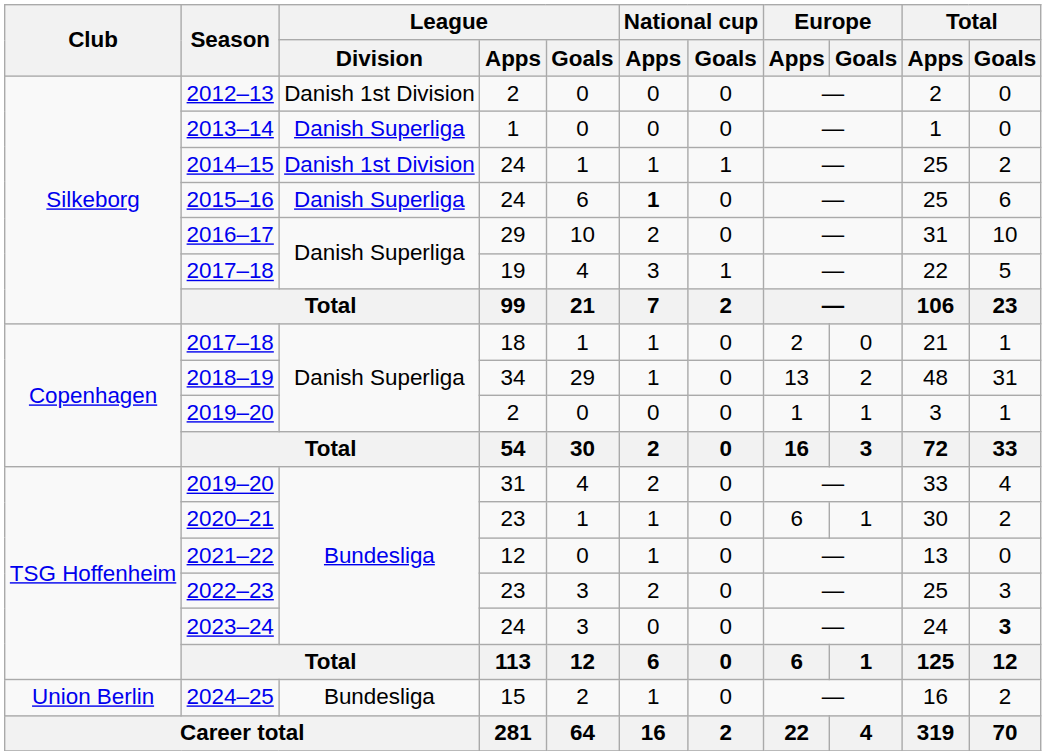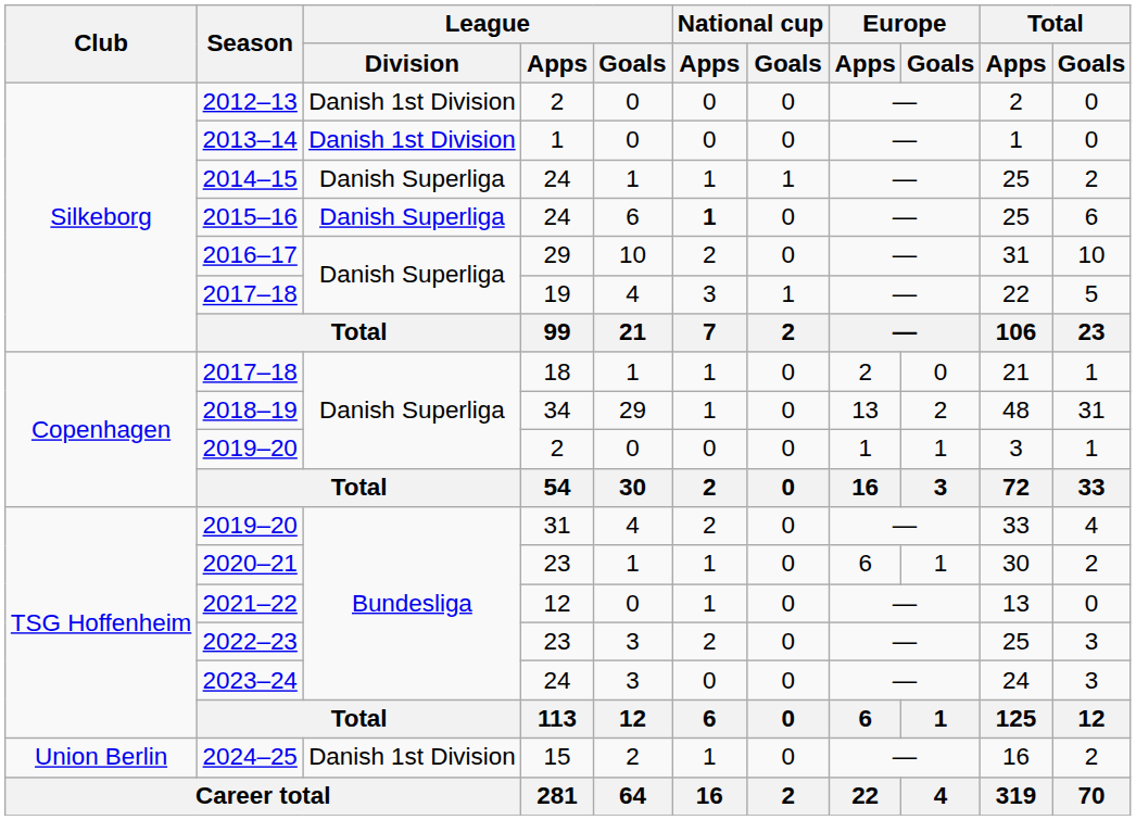 <table class="wikitable" style="text-align:center">
 <tr>
 <th rowspan="2">Club</th>
 <th rowspan="2">Season</th>
 <th colspan="3">League</th>
 <th colspan="2">National cup</th>
 <th colspan="2">Europe</th>
 <th colspan="2">Total</th>
 </tr>
 <tr>
 <th>Division</th>
 <th>Apps</th>
 <th>Goals</th>
 <th>Apps</th>
 <th>Goals</th>
 <th>Apps</th>
 <th>Goals</th>
 <th>Apps</th>
 <th>Goals</th>
 </tr>
 <tr>
 <td rowspan="7"><a href='#'>Silkeborg</a></td>
 <td><a href='#'>2012–13</a></td>
 <td>Danish 1st Division</td>
 <td>2</td>
 <td>0</td>
 <td>0</td>
 <td>0</td>
 <td colspan="2">—</td>
 <td>2</td>
 <td>0</td>
 </tr>
 <tr>
 <td><a href='#'>2013–14</a></td>
-<td><a href='#'>Danish Superliga</a></td>
+<td><a href='#'>Danish 1st Division</a></td>
 <td>1</td>
 <td>0</td>
 <td>0</td>
 <td>0</td>
 <td colspan="2">—</td>
 <td>1</td>
 <td>0</td>
 </tr>
 <tr>
 <td><a href='#'>2014–15</a></td>
-<td><a href='#'>Danish 1st Division</a></td>
+<td>Danish Superliga</td>
 <td>24</td>
 <td>1</td>
 <td>1</td>
 <td>1</td>
 <td colspan="2">—</td>
 <td>25</td>
 <td>2</td>
 </tr>
 <tr>
 <td><a href='#'>2015–16</a></td>
 <td><a href='#'>Danish Superliga</a></td>
 <td>24</td>
 <td>6</td>
 <td><strong>1</strong></td>
 <td>0</td>
 <td colspan="2">—</td>
 <td>25</td>
 <td>6</td>
 </tr>
 <tr>
 <td><a href='#'>2016–17</a></td>
 <td rowspan="2">Danish Superliga</td>
 <td>29</td>
 <td>10</td>
 <td>2</td>
 <td>0</td>
 <td colspan="2">—</td>
 <td>31</td>
 <td>10</td>
 </tr>
 <tr>
 <td><a href='#'>2017–18</a></td>
 <td>19</td>
 <td>4</td>
 <td>3</td>
 <td>1</td>
 <td colspan="2">—</td>
 <td>22</td>
 <td>5</td>
 </tr>
 <tr>
 <th colspan="2">Total</th>
 <th>99</th>
 <th>21</th>
 <th>7</th>
 <th>2</th>
 <th colspan="2">—</th>
 <th>106</th>
 <th>23</th>
 </tr>
 <tr>
 <td rowspan="4"><a href='#'>Copenhagen</a></td>
 <td><a href='#'>2017–18</a></td>
 <td rowspan="3">Danish Superliga</td>
 <td>18</td>
 <td>1</td>
 <td>1</td>
 <td>0</td>
 <td>2</td>
 <td>0</td>
 <td>21</td>
 <td>1</td>
 </tr>
 <tr>
 <td><a href='#'>2018–19</a></td>
 <td>34</td>
 <td>29</td>
 <td>1</td>
 <td>0</td>
 <td>13</td>
 <td>2</td>
 <td>48</td>
 <td>31</td>
 </tr>
 <tr>
 <td><a href='#'>2019–20</a></td>
 <td>2</td>
 <td>0</td>
 <td>0</td>
 <td>0</td>
 <td>1</td>
 <td>1</td>
 <td>3</td>
 <td>1</td>
 </tr>
 <tr>
 <th colspan="2">Total</th>
 <th>54</th>
 <th>30</th>
 <th>2</th>
 <th>0</th>
 <th>16</th>
 <th>3</th>
 <th>72</th>
 <th>33</th>
 </tr>
 <tr>
 <td rowspan="6"><a href='#'>TSG Hoffenheim</a></td>
 <td><a href='#'>2019–20</a></td>
 <td rowspan="5"><a href='#'>Bundesliga</a></td>
 <td>31</td>
 <td>4</td>
 <td>2</td>
 <td>0</td>
 <td colspan="2">—</td>
 <td>33</td>
 <td>4</td>
 </tr>
 <tr>
 <td><a href='#'>2020–21</a></td>
 <td>23</td>
 <td>1</td>
 <td>1</td>
 <td>0</td>
 <td>6</td>
 <td>1</td>
 <td>30</td>
 <td>2</td>
 </tr>
 <tr>
 <td><a href='#'>2021–22</a></td>
 <td>12</td>
 <td>0</td>
 <td>1</td>
 <td>0</td>
 <td colspan="2">—</td>
 <td>13</td>
 <td>0</td>
 </tr>
 <tr>
 <td><a href='#'>2022–23</a></td>
 <td>23</td>
 <td>3</td>
 <td>2</td>
 <td>0</td>
 <td colspan="2">—</td>
 <td>25</td>
 <td>3</td>
 </tr>
 <tr>
 <td><a href='#'>2023–24</a></td>
 <td>24</td>
 <td>3</td>
 <td>0</td>
 <td>0</td>
 <td colspan="2">—</td>
 <td>24</td>
-<td><strong>3</strong></td>
+<td>3</td>
 </tr>
 <tr>
 <th colspan="2">Total</th>
 <th>113</th>
 <th>12</th>
 <th>6</th>
 <th>0</th>
 <th>6</th>
 <th>1</th>
 <th>125</th>
 <th>12</th>
 </tr>
 <tr>
 <td><a href='#'>Union Berlin</a></td>
 <td><a href='#'>2024–25</a></td>
-<td>Bundesliga</td>
+<td>Danish 1st Division</td>
 <td>15</td>
 <td>2</td>
 <td>1</td>
 <td>0</td>
 <td colspan="2">—</td>
 <td>16</td>
 <td>2</td>
 </tr>
 <tr>
 <th colspan="3">Career total</th>
 <th>281</th>
 <th>64</th>
 <th>16</th>
 <th>2</th>
 <th>22</th>
 <th>4</th>
 <th>319</th>
 <th>70</th>
 </tr>
 </table>
